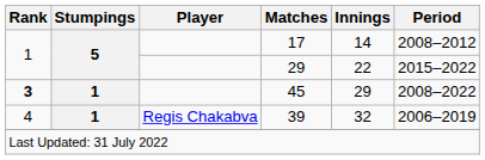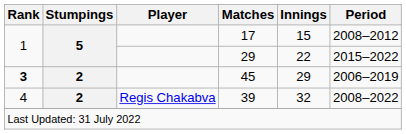 <table class="wikitable plainrowheaders sortable">
 <tr>
 <th scope=col>Rank</th>
 <th scope=col>Stumpings</th>
 <th scope=col>Player</th>
 <th scope=col>Matches</th>
 <th scope=col>Innings</th>
 <th scope=col>Period</th>
 </tr>
 <tr>
 <td align=center rowspan=2>1</td>
 <th scope=row style=text-align:center; rowspan=2>5</th>
 <td></td>
 <td align=center>17</td>
-<td align=center>14</td>
+<td align=center>15</td>
 <td>2008–2012</td>
 </tr>
 <tr>
 <td></td>
 <td align=center>29</td>
 <td align=center>22</td>
 <td>2015–2022</td>
 </tr>
 <tr>
 <td align=center><strong>3</strong></td>
-<th scope=row style=text-align:center;>1</th>
+<th scope=row style=text-align:center;>2</th>
 <td></td>
 <td align=center>45</td>
 <td align=center>29</td>
-<td>2008–2022</td>
+<td>2006–2019</td>
 </tr>
 <tr>
 <td align=center>4</td>
-<th scope=row style=text-align:center;>1</th>
+<th scope=row style=text-align:center;>2</th>
 <td><a href='#'>Regis Chakabva</a></td>
 <td align=center>39</td>
 <td align=center>32</td>
-<td>2006–2019</td>
+<td>2008–2022</td>
 </tr>
 <tr>
 </tr>
 <tr class=sortbottom>
 <td colspan=6><small>Last Updated: 31 July 2022</small></td>
 </tr>
 </table>
